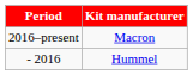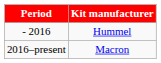 <table class="wikitable" style="font-size: 95%; text-align:center;">
 <tr>
 <th scope=col style="color:#FFFFFF; background:#FF0000">Period</th>
 <th scope=col style="color:#FFFFFF; background:#FF0000">Kit manufacturer</th>
 </tr>
 <tr>
+<td>- 2016</td>
+<td> <a href='#'>Hummel</a></td>
+</tr>
+<tr>
 <td>2016–present</td>
 <td> <a href='#'>Macron</a></td>
 </tr>
-<tr>
-<td>- 2016</td>
-<td> <a href='#'>Hummel</a></td>
-</tr>
 </table>
